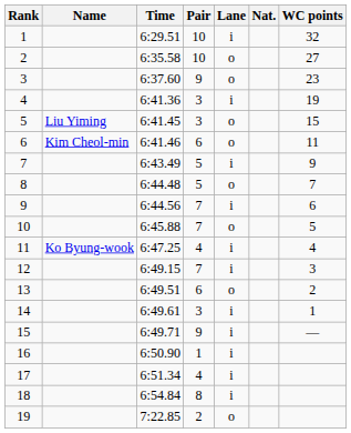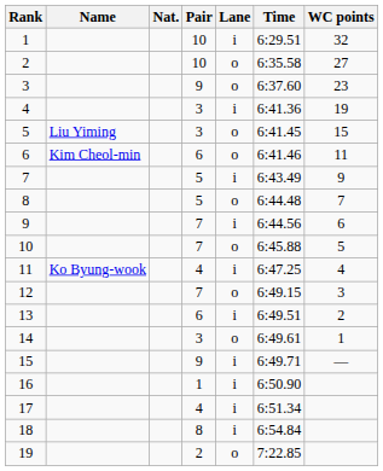 <table class="wikitable sortable" style="text-align:center">
 <tr>
 <th>Rank</th>
 <th>Name</th>
-<th>Time</th>
+<th>Nat.</th>
 <th>Pair</th>
 <th>Lane</th>
-<th>Nat.</th>
+<th>Time</th>
 <th>WC points</th>
 </tr>
 <tr>
 <td>1</td>
 <td align=left></td>
-<td>6:29.51</td>
+<td></td>
 <td>10</td>
 <td>i</td>
-<td></td>
+<td>6:29.51</td>
 <td>32</td>
 </tr>
 <tr>
 <td>2</td>
 <td align=left></td>
-<td>6:35.58</td>
+<td></td>
 <td>10</td>
 <td>o</td>
-<td></td>
+<td>6:35.58</td>
 <td>27</td>
 </tr>
 <tr>
 <td>3</td>
 <td align=left></td>
-<td>6:37.60</td>
+<td></td>
 <td>9</td>
 <td>o</td>
-<td></td>
+<td>6:37.60</td>
 <td>23</td>
 </tr>
 <tr>
 <td>4</td>
 <td align=left></td>
-<td>6:41.36</td>
+<td></td>
 <td>3</td>
 <td>i</td>
-<td></td>
+<td>6:41.36</td>
 <td>19</td>
 </tr>
 <tr>
 <td>5</td>
 <td align=left><a href='#'>Liu Yiming</a></td>
-<td>6:41.45</td>
+<td></td>
 <td>3</td>
 <td>o</td>
-<td></td>
+<td>6:41.45</td>
 <td>15</td>
 </tr>
 <tr>
 <td>6</td>
 <td align=left><a href='#'>Kim Cheol-min</a></td>
-<td>6:41.46</td>
+<td></td>
 <td>6</td>
 <td>o</td>
-<td></td>
+<td>6:41.46</td>
 <td>11</td>
 </tr>
 <tr>
 <td>7</td>
 <td align=left></td>
-<td>6:43.49</td>
+<td></td>
 <td>5</td>
 <td>i</td>
-<td></td>
+<td>6:43.49</td>
 <td>9</td>
 </tr>
 <tr>
 <td>8</td>
 <td align=left></td>
-<td>6:44.48</td>
+<td></td>
 <td>5</td>
 <td>o</td>
-<td></td>
+<td>6:44.48</td>
 <td>7</td>
 </tr>
 <tr>
 <td>9</td>
 <td align=left></td>
-<td>6:44.56</td>
+<td></td>
 <td>7</td>
 <td>i</td>
-<td></td>
+<td>6:44.56</td>
 <td>6</td>
 </tr>
 <tr>
 <td>10</td>
 <td align=left></td>
-<td>6:45.88</td>
+<td></td>
 <td>7</td>
 <td>o</td>
-<td></td>
+<td>6:45.88</td>
 <td>5</td>
 </tr>
 <tr>
 <td>11</td>
 <td align=left><a href='#'>Ko Byung-wook</a></td>
-<td>6:47.25</td>
+<td></td>
 <td>4</td>
 <td>i</td>
-<td></td>
+<td>6:47.25</td>
 <td>4</td>
 </tr>
 <tr>
 <td>12</td>
 <td align=left></td>
+<td></td>
+<td>7</td>
+<td>o</td>
 <td>6:49.15</td>
-<td>7</td>
-<td>i</td>
-<td></td>
 <td>3</td>
 </tr>
 <tr>
 <td>13</td>
 <td align=left></td>
+<td></td>
+<td>6</td>
+<td>i</td>
 <td>6:49.51</td>
-<td>6</td>
-<td>o</td>
-<td></td>
 <td>2</td>
 </tr>
 <tr>
 <td>14</td>
 <td align=left></td>
+<td></td>
+<td>3</td>
+<td>o</td>
 <td>6:49.61</td>
-<td>3</td>
-<td>i</td>
-<td></td>
 <td>1</td>
 </tr>
 <tr>
 <td>15</td>
 <td align=left></td>
-<td>6:49.71</td>
+<td></td>
 <td>9</td>
 <td>i</td>
-<td></td>
+<td>6:49.71</td>
 <td>—</td>
 </tr>
 <tr>
 <td>16</td>
 <td align=left></td>
-<td>6:50.90</td>
+<td></td>
 <td>1</td>
 <td>i</td>
-<td></td>
+<td>6:50.90</td>
 <td></td>
 </tr>
 <tr>
 <td>17</td>
 <td align=left></td>
-<td>6:51.34</td>
+<td></td>
 <td>4</td>
 <td>i</td>
-<td></td>
+<td>6:51.34</td>
 <td></td>
 </tr>
 <tr>
 <td>18</td>
 <td align=left></td>
-<td>6:54.84</td>
+<td></td>
 <td>8</td>
 <td>i</td>
-<td></td>
+<td>6:54.84</td>
 <td></td>
 </tr>
 <tr>
 <td>19</td>
 <td align=left></td>
-<td>7:22.85</td>
+<td></td>
 <td>2</td>
 <td>o</td>
-<td></td>
+<td>7:22.85</td>
 <td></td>
 </tr>
 </table>
